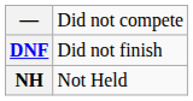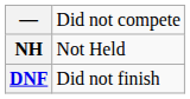 <table class="wikitable plainrowheaders">
 <tr>
 <th scope="row">—</th>
 <td>Did not compete</td>
 </tr>
 <tr>
+<th scope="row">NH</th>
+<td>Not Held</td>
+</tr>
+<tr>
 <th scope="row"><a href='#'>DNF</a></th>
 <td>Did not finish</td>
 </tr>
-<tr>
-<th scope="row">NH</th>
-<td>Not Held</td>
-</tr>
 </table>
